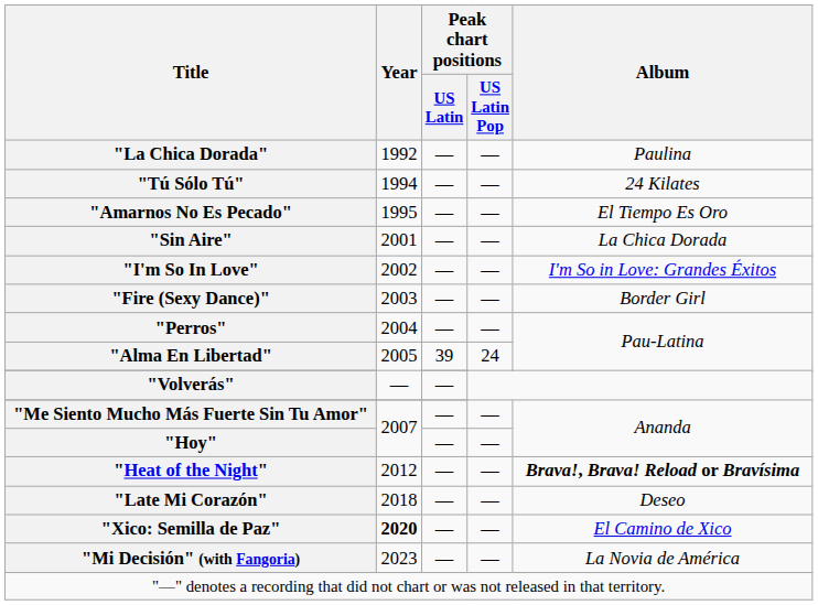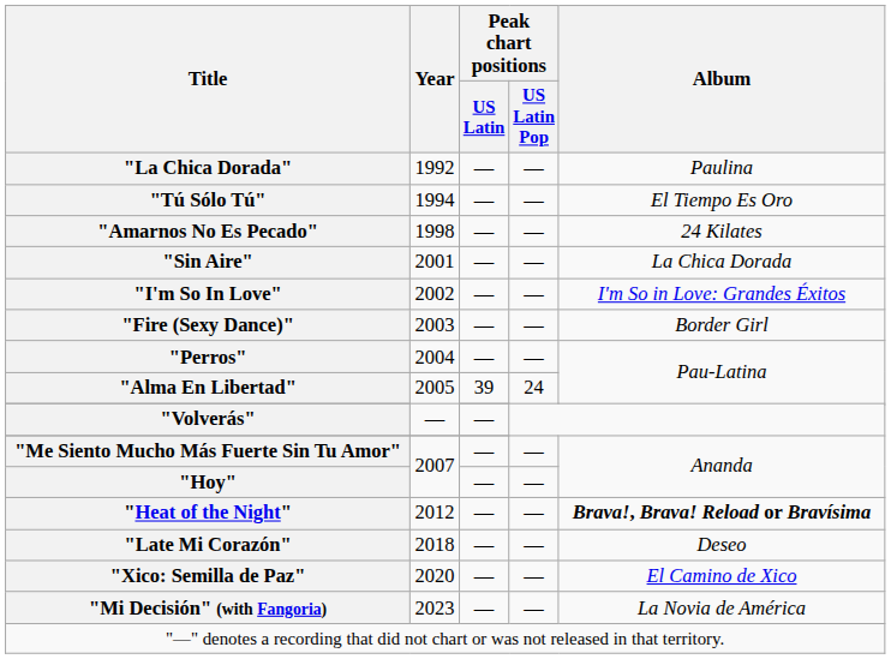 <table class="wikitable plainrowheaders" style="text-align:center;">
 <tr>
 <th scope="col" rowspan="2" style="width:20em;">Title</th>
 <th scope="col" rowspan="2">Year</th>
 <th scope="col" colspan="2">Peak chart positions</th>
 <th scope="col" rowspan="2" style="width:16em;">Album</th>
 </tr>
 <tr>
 <th scope="col" style="width:2.2em;font-size:90%;"><a href='#'>US Latin</a><br></th>
 <th scope="col" style="width:2.2em;font-size:90%;"><a href='#'>US Latin Pop</a><br></th>
 </tr>
 <tr>
 <th scope="row">"La Chica Dorada"</th>
 <td>1992</td>
 <td>—</td>
 <td>—</td>
 <td><em>Paulina</em></td>
 </tr>
 <tr>
 <th scope="row">"Tú Sólo Tú"</th>
 <td>1994</td>
 <td>—</td>
 <td>—</td>
-<td><em>24 Kilates</em></td>
+<td><em>El Tiempo Es Oro</em></td>
 </tr>
 <tr>
 <th scope="row">"Amarnos No Es Pecado"</th>
-<td>1995</td>
+<td>1998</td>
 <td>—</td>
 <td>—</td>
-<td><em>El Tiempo Es Oro</em></td>
+<td><em>24 Kilates</em></td>
 </tr>
 <tr>
 <th scope="row">"Sin Aire"</th>
 <td>2001</td>
 <td>—</td>
 <td>—</td>
 <td><em>La Chica Dorada</em></td>
 </tr>
 <tr>
 <th scope="row">"I'm So In Love"</th>
 <td>2002</td>
 <td>—</td>
 <td>—</td>
 <td><em><a href='#'>I'm So in Love: Grandes Éxitos</a></em></td>
 </tr>
 <tr>
 <th scope="row">"Fire (Sexy Dance)"</th>
 <td>2003</td>
 <td>—</td>
 <td>—</td>
 <td><em>Border Girl</em></td>
 </tr>
 <tr>
 <th scope="row">"Perros"</th>
 <td>2004</td>
 <td>—</td>
 <td>—</td>
 <td rowspan="3"><em>Pau-Latina</em></td>
 </tr>
 <tr>
 <th scope="row">"Alma En Libertad"</th>
 <td rowspan="2">2005</td>
 <td>39</td>
 <td>24</td>
 </tr>
 <tr>
 </tr>
 <tr>
 <th scope="row">"Volverás"</th>
 <td>—</td>
 <td>—</td>
 </tr>
 <tr>
 </tr>
 <tr>
 <th scope="row">"Me Siento Mucho Más Fuerte Sin Tu Amor"</th>
 <td rowspan="2">2007</td>
 <td>—</td>
 <td>—</td>
 <td rowspan="2"><em>Ananda</em></td>
 </tr>
 <tr>
 <th scope="row">"Hoy"</th>
 <td>—</td>
 <td>—</td>
 </tr>
 <tr>
 <th scope="row">"<a href='#'>Heat of the Night</a>"</th>
 <td>2012</td>
 <td>—</td>
 <td>—</td>
 <td><strong><em>Brava!</em>, <em>Brava! Reload</em> or <em>Bravísima</em></strong></td>
 </tr>
 <tr>
 <th scope="row">"Late Mi Corazón"</th>
 <td>2018</td>
 <td>—</td>
 <td>—</td>
 <td><em>Deseo</em></td>
 </tr>
 <tr>
 <th scope="row">"Xico: Semilla de Paz"</th>
-<td><strong>2020</strong></td>
+<td>2020</td>
 <td>—</td>
 <td>—</td>
 <td><em><a href='#'>El Camino de Xico</a></em></td>
 </tr>
 <tr>
 <th scope="row">"Mi Decisión" <small>(with <a href='#'>Fangoria</a>)</small></th>
 <td>2023</td>
 <td>—</td>
 <td>—</td>
 <td><em>La Novia de América</em></td>
 </tr>
 <tr>
 <td colspan="20" style="font-size:90%">"—" denotes a recording that did not chart or was not released in that territory.</td>
 </tr>
 </table>
